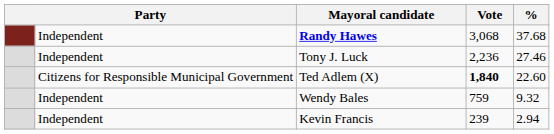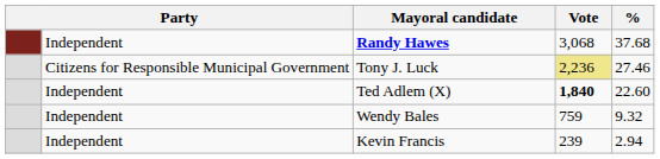 <table class="wikitable">
 <tr>
 <th bgcolor="#DDDDFF" width="250px" colspan="2">Party</th>
 <th bgcolor="#DDDDFF" width="200px">Mayoral candidate</th>
 <th bgcolor="#DDDDFF" width="50px">Vote</th>
 <th bgcolor="#DDDDFF" width="30px">%</th>
 </tr>
 <tr>
 <td style="background:#7D211D;" width="30px"> </td>
 <td>Independent</td>
 <td><strong><a href='#'>Randy Hawes</a></strong></td>
 <td>3,068</td>
 <td>37.68</td>
 </tr>
 <tr>
 <td style="background:gainsboro" width="30px"> </td>
-<td>Independent</td>
+<td>Citizens for Responsible Municipal Government</td>
 <td>Tony J. Luck</td>
-<td>2,236</td>
+<td style="background: khaki;">2,236</td>
 <td>27.46</td>
 </tr>
 <tr>
 <td style="background:gainsboro" width="30px"> </td>
-<td>Citizens for Responsible Municipal Government</td>
+<td>Independent</td>
 <td>Ted Adlem (X)</td>
 <td><strong>1,840</strong></td>
 <td>22.60</td>
 </tr>
 <tr>
 <td style="background:gainsboro" width="30px"> </td>
 <td>Independent</td>
 <td>Wendy Bales</td>
 <td>759</td>
 <td>9.32</td>
 </tr>
 <tr>
 <td style="background:gainsboro" width="30px"> </td>
 <td>Independent</td>
 <td>Kevin Francis</td>
 <td>239</td>
 <td>2.94</td>
 </tr>
 </table>
